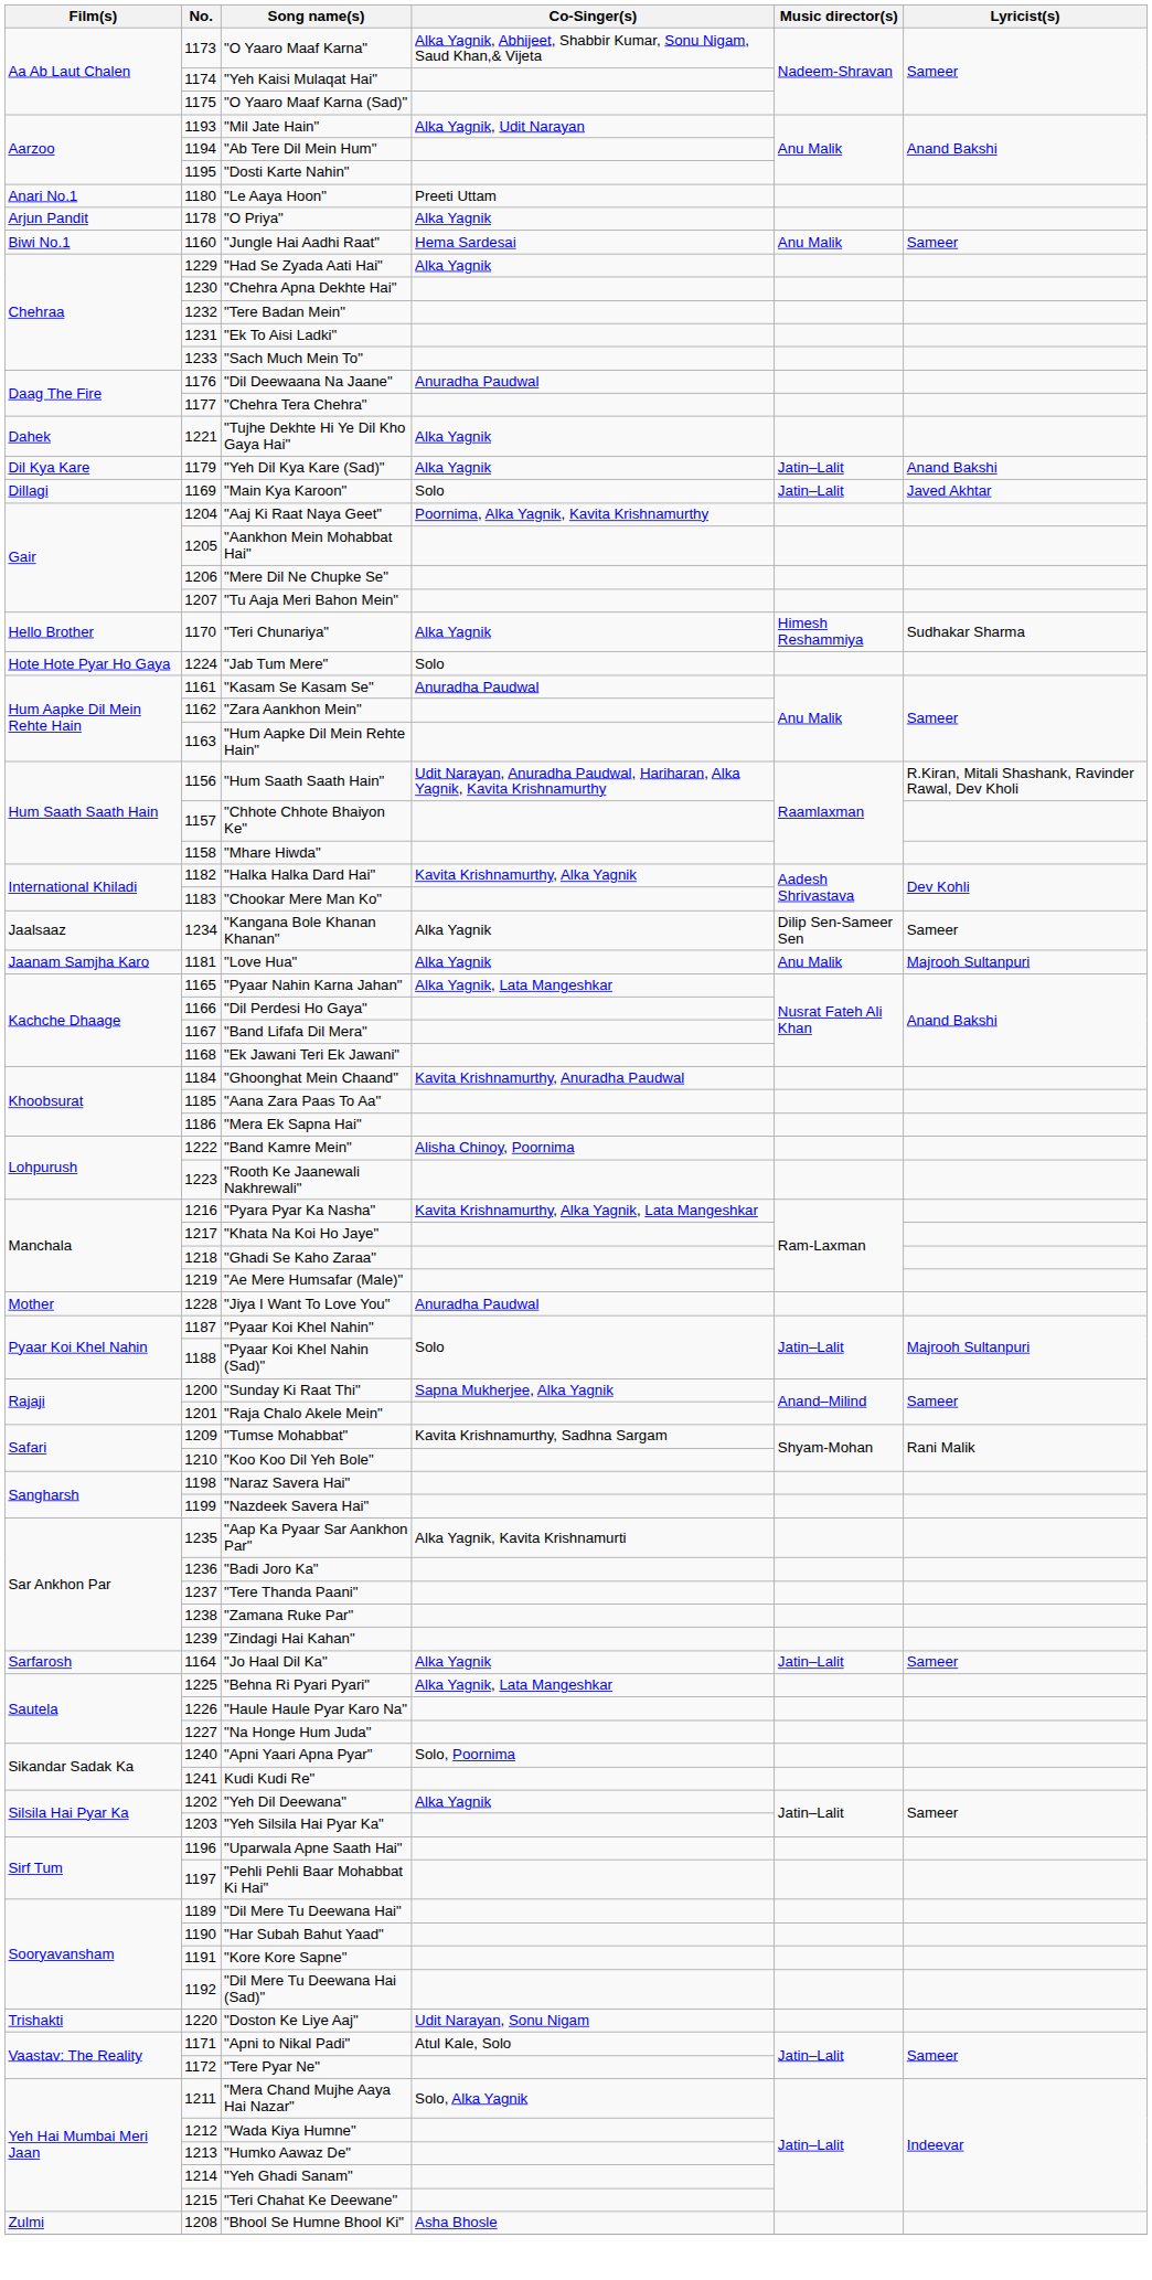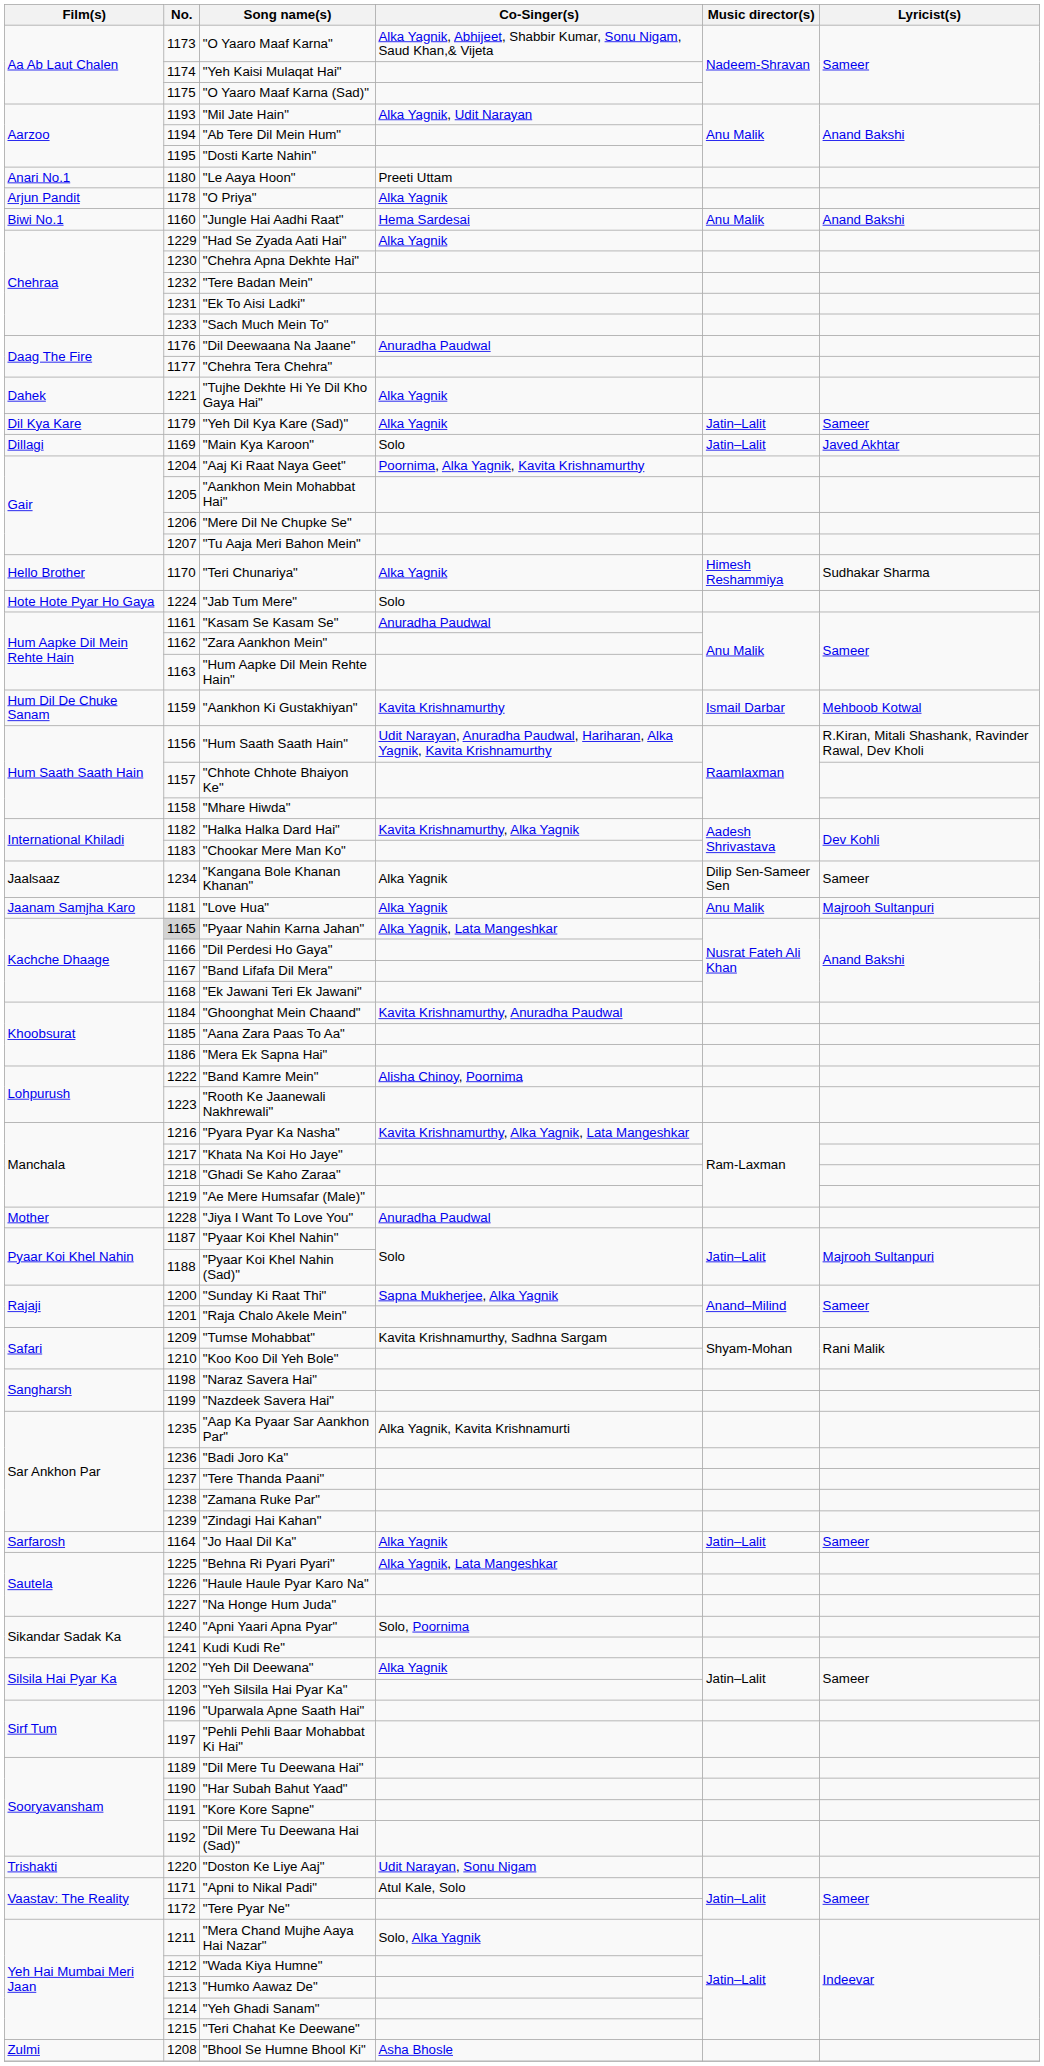 <table class="wikitable sortable">
 <tr>
 <th>Film(s)</th>
 <th>No.</th>
 <th>Song name(s)</th>
 <th>Co-Singer(s)</th>
 <th>Music director(s)</th>
 <th>Lyricist(s)</th>
 </tr>
 <tr>
 <td rowspan="3"><a href='#'>Aa Ab Laut Chalen</a></td>
 <td>1173</td>
 <td>"O Yaaro Maaf Karna"</td>
 <td><a href='#'>Alka Yagnik</a>, <a href='#'>Abhijeet</a>, Shabbir Kumar, <a href='#'>Sonu Nigam</a>, Saud Khan,& Vijeta</td>
 <td rowspan="3"><a href='#'>Nadeem-Shravan</a></td>
 <td rowspan="3"><a href='#'>Sameer</a></td>
 </tr>
 <tr>
 <td>1174</td>
 <td>"Yeh Kaisi Mulaqat Hai"</td>
 <td></td>
 </tr>
 <tr>
 <td>1175</td>
 <td>"O Yaaro Maaf Karna (Sad)"</td>
 <td></td>
 </tr>
 <tr>
 <td rowspan="3"><a href='#'>Aarzoo</a></td>
 <td>1193</td>
 <td>"Mil Jate Hain"</td>
 <td><a href='#'>Alka Yagnik</a>, <a href='#'>Udit Narayan</a></td>
 <td rowspan="3"><a href='#'>Anu Malik</a></td>
 <td rowspan="3"><a href='#'>Anand Bakshi</a></td>
 </tr>
 <tr>
 <td>1194</td>
 <td>"Ab Tere Dil Mein Hum"</td>
 <td></td>
 </tr>
 <tr>
 <td>1195</td>
 <td>"Dosti Karte Nahin"</td>
 <td></td>
 </tr>
 <tr>
 <td><a href='#'>Anari No.1</a></td>
 <td>1180</td>
 <td>"Le Aaya Hoon"</td>
 <td>Preeti Uttam</td>
 <td></td>
 <td></td>
 </tr>
 <tr>
 <td><a href='#'>Arjun Pandit</a></td>
 <td>1178</td>
 <td>"O Priya"</td>
 <td><a href='#'>Alka Yagnik</a></td>
 <td></td>
 <td></td>
 </tr>
 <tr>
 <td><a href='#'>Biwi No.1</a></td>
 <td>1160</td>
 <td>"Jungle Hai Aadhi Raat"</td>
 <td><a href='#'>Hema Sardesai</a></td>
 <td><a href='#'>Anu Malik</a></td>
-<td><a href='#'>Sameer</a></td>
+<td><a href='#'>Anand Bakshi</a></td>
 </tr>
 <tr>
 <td rowspan="5"><a href='#'>Chehraa</a></td>
 <td>1229</td>
 <td>"Had Se Zyada Aati Hai"</td>
 <td><a href='#'>Alka Yagnik</a></td>
 <td></td>
 <td></td>
 </tr>
 <tr>
 <td>1230</td>
 <td>"Chehra Apna Dekhte Hai"</td>
 <td></td>
 <td></td>
 <td></td>
 </tr>
 <tr>
 <td>1232</td>
 <td>"Tere Badan Mein"</td>
 <td></td>
 <td></td>
 <td></td>
 </tr>
 <tr>
 <td>1231</td>
 <td>"Ek To Aisi Ladki"</td>
 <td></td>
 <td></td>
 <td></td>
 </tr>
 <tr>
 <td>1233</td>
 <td>"Sach Much Mein To"</td>
 <td></td>
 <td></td>
 <td></td>
 </tr>
 <tr>
 <td rowspan="2"><a href='#'>Daag The Fire</a></td>
 <td>1176</td>
 <td>"Dil Deewaana Na Jaane"</td>
 <td><a href='#'>Anuradha Paudwal</a></td>
 <td></td>
 <td></td>
 </tr>
 <tr>
 <td>1177</td>
 <td>"Chehra Tera Chehra"</td>
 <td></td>
 <td></td>
 <td></td>
 </tr>
 <tr>
 <td><a href='#'>Dahek</a></td>
 <td>1221</td>
 <td>"Tujhe Dekhte Hi Ye Dil Kho Gaya Hai"</td>
 <td><a href='#'>Alka Yagnik</a></td>
 <td></td>
 <td></td>
 </tr>
 <tr>
 <td><a href='#'>Dil Kya Kare</a></td>
 <td>1179</td>
 <td>"Yeh Dil Kya Kare (Sad)"</td>
 <td><a href='#'>Alka Yagnik</a></td>
 <td><a href='#'>Jatin–Lalit</a></td>
-<td><a href='#'>Anand Bakshi</a></td>
+<td><a href='#'>Sameer</a></td>
 </tr>
 <tr>
 <td><a href='#'>Dillagi</a></td>
 <td>1169</td>
 <td>"Main Kya Karoon"</td>
 <td>Solo</td>
 <td><a href='#'>Jatin–Lalit</a></td>
 <td><a href='#'>Javed Akhtar</a></td>
 </tr>
 <tr>
 <td rowspan="4"><a href='#'>Gair</a></td>
 <td>1204</td>
 <td>"Aaj Ki Raat Naya Geet"</td>
 <td><a href='#'>Poornima</a>, <a href='#'>Alka Yagnik</a>, <a href='#'>Kavita Krishnamurthy</a></td>
 <td></td>
 <td></td>
 </tr>
 <tr>
 <td>1205</td>
 <td>"Aankhon Mein Mohabbat Hai"</td>
 <td></td>
 <td></td>
 <td></td>
 </tr>
 <tr>
 <td>1206</td>
 <td>"Mere Dil Ne Chupke Se"</td>
 <td></td>
 <td></td>
 <td></td>
 </tr>
 <tr>
 <td>1207</td>
 <td>"Tu Aaja Meri Bahon Mein"</td>
 <td></td>
 <td></td>
 <td></td>
 </tr>
 <tr>
 <td><a href='#'>Hello Brother</a></td>
 <td>1170</td>
 <td>"Teri Chunariya"</td>
 <td><a href='#'>Alka Yagnik</a></td>
 <td><a href='#'>Himesh Reshammiya</a></td>
 <td>Sudhakar Sharma</td>
 </tr>
 <tr>
 <td><a href='#'>Hote Hote Pyar Ho Gaya</a></td>
 <td>1224</td>
 <td>"Jab Tum Mere"</td>
 <td>Solo</td>
 <td></td>
 <td></td>
 </tr>
 <tr>
 <td rowspan="3"><a href='#'>Hum Aapke Dil Mein Rehte Hain</a></td>
 <td>1161</td>
 <td>"Kasam Se Kasam Se"</td>
 <td><a href='#'>Anuradha Paudwal</a></td>
 <td rowspan="3"><a href='#'>Anu Malik</a></td>
 <td rowspan="3"><a href='#'>Sameer</a></td>
 </tr>
 <tr>
 <td>1162</td>
 <td>"Zara Aankhon Mein"</td>
 <td></td>
 </tr>
 <tr>
 <td>1163</td>
 <td>"Hum Aapke Dil Mein Rehte Hain"</td>
 <td></td>
 </tr>
 <tr>
+<td><a href='#'>Hum Dil De Chuke Sanam</a></td>
+<td>1159</td>
+<td>"Aankhon Ki Gustakhiyan"</td>
+<td><a href='#'>Kavita Krishnamurthy</a></td>
+<td><a href='#'>Ismail Darbar</a></td>
+<td><a href='#'>Mehboob Kotwal</a></td>
+</tr>
+<tr>
 <td rowspan="3"><a href='#'>Hum Saath Saath Hain</a></td>
 <td>1156</td>
 <td>"Hum Saath Saath Hain"</td>
 <td><a href='#'>Udit Narayan</a>, <a href='#'>Anuradha Paudwal</a>, <a href='#'>Hariharan</a>, <a href='#'>Alka Yagnik</a>, <a href='#'>Kavita Krishnamurthy</a></td>
 <td rowspan="3"><a href='#'>Raamlaxman</a></td>
 <td>R.Kiran, Mitali Shashank, Ravinder Rawal, Dev Kholi</td>
 </tr>
 <tr>
 <td>1157</td>
 <td>"Chhote Chhote Bhaiyon Ke"</td>
 <td></td>
 <td></td>
 </tr>
 <tr>
 <td>1158</td>
 <td>"Mhare Hiwda"</td>
 <td></td>
 <td></td>
 </tr>
 <tr>
 <td rowspan="2"><a href='#'>International Khiladi</a></td>
 <td>1182</td>
 <td>"Halka Halka Dard Hai"</td>
 <td><a href='#'>Kavita Krishnamurthy</a>, <a href='#'>Alka Yagnik</a></td>
 <td rowspan="2"><a href='#'>Aadesh Shrivastava</a></td>
 <td rowspan="2"><a href='#'>Dev Kohli</a></td>
 </tr>
 <tr>
 <td>1183</td>
 <td>"Chookar Mere Man Ko"</td>
 <td></td>
 </tr>
 <tr>
 <td>Jaalsaaz</td>
 <td>1234</td>
 <td>"Kangana Bole Khanan Khanan"</td>
 <td>Alka Yagnik</td>
 <td>Dilip Sen-Sameer Sen</td>
 <td>Sameer</td>
 </tr>
 <tr>
 <td><a href='#'>Jaanam Samjha Karo</a></td>
 <td>1181</td>
 <td>"Love Hua"</td>
 <td><a href='#'>Alka Yagnik</a></td>
 <td><a href='#'>Anu Malik</a></td>
 <td><a href='#'>Majrooh Sultanpuri</a></td>
 </tr>
 <tr>
 <td rowspan="4"><a href='#'>Kachche Dhaage</a></td>
-<td>1165</td>
+<td style="background: lightgrey;">1165</td>
 <td>"Pyaar Nahin Karna Jahan"</td>
 <td><a href='#'>Alka Yagnik</a>, <a href='#'>Lata Mangeshkar</a></td>
 <td rowspan="4"><a href='#'>Nusrat Fateh Ali Khan</a></td>
 <td rowspan="4"><a href='#'>Anand Bakshi</a></td>
 </tr>
 <tr>
 <td>1166</td>
 <td>"Dil Perdesi Ho Gaya"</td>
 <td></td>
 </tr>
 <tr>
 <td>1167</td>
 <td>"Band Lifafa Dil Mera"</td>
 <td></td>
 </tr>
 <tr>
 <td>1168</td>
 <td>"Ek Jawani Teri Ek Jawani"</td>
 <td></td>
 </tr>
 <tr>
 <td rowspan="3"><a href='#'>Khoobsurat</a></td>
 <td>1184</td>
 <td>"Ghoonghat Mein Chaand"</td>
 <td><a href='#'>Kavita Krishnamurthy</a>, <a href='#'>Anuradha Paudwal</a></td>
 <td></td>
 <td></td>
 </tr>
 <tr>
 <td>1185</td>
 <td>"Aana Zara Paas To Aa"</td>
 <td></td>
 <td></td>
 <td></td>
 </tr>
 <tr>
 <td>1186</td>
 <td>"Mera Ek Sapna Hai"</td>
 <td></td>
 <td></td>
 <td></td>
 </tr>
 <tr>
 <td rowspan="2"><a href='#'>Lohpurush</a></td>
 <td>1222</td>
 <td>"Band Kamre Mein"</td>
 <td><a href='#'>Alisha Chinoy</a>, <a href='#'>Poornima</a></td>
 <td></td>
 <td></td>
 </tr>
 <tr>
 <td>1223</td>
 <td>"Rooth Ke Jaanewali Nakhrewali"</td>
 <td></td>
 <td></td>
 <td></td>
 </tr>
 <tr>
 <td rowspan="4">Manchala</td>
 <td>1216</td>
 <td>"Pyara Pyar Ka Nasha"</td>
 <td><a href='#'>Kavita Krishnamurthy</a>, <a href='#'>Alka Yagnik</a>, <a href='#'>Lata Mangeshkar</a></td>
 <td rowspan="4">Ram-Laxman</td>
 <td></td>
 </tr>
 <tr>
 <td>1217</td>
 <td>"Khata Na Koi Ho Jaye"</td>
 <td></td>
 <td></td>
 </tr>
 <tr>
 <td>1218</td>
 <td>"Ghadi Se Kaho Zaraa"</td>
 <td></td>
 <td></td>
 </tr>
 <tr>
 <td>1219</td>
 <td>"Ae Mere Humsafar (Male)"</td>
 <td></td>
 <td></td>
 </tr>
 <tr>
 <td><a href='#'>Mother</a></td>
 <td>1228</td>
 <td>"Jiya I Want To Love You"</td>
 <td><a href='#'>Anuradha Paudwal</a></td>
 <td></td>
 <td></td>
 </tr>
 <tr>
 <td rowspan="2"><a href='#'>Pyaar Koi Khel Nahin</a></td>
 <td>1187</td>
 <td>"Pyaar Koi Khel Nahin"</td>
 <td rowspan="2">Solo</td>
 <td rowspan="2"><a href='#'>Jatin–Lalit</a></td>
 <td rowspan="2"><a href='#'>Majrooh Sultanpuri</a></td>
 </tr>
 <tr>
 <td>1188</td>
 <td>"Pyaar Koi Khel Nahin (Sad)"</td>
 </tr>
 <tr>
 <td rowspan="2"><a href='#'>Rajaji</a></td>
 <td>1200</td>
 <td>"Sunday Ki Raat Thi"</td>
 <td><a href='#'>Sapna Mukherjee</a>, <a href='#'>Alka Yagnik</a></td>
 <td rowspan="2"><a href='#'>Anand–Milind</a></td>
 <td rowspan="2"><a href='#'>Sameer</a></td>
 </tr>
 <tr>
 <td>1201</td>
 <td>"Raja Chalo Akele Mein"</td>
 <td></td>
 </tr>
 <tr>
 <td rowspan="2"><a href='#'>Safari</a></td>
 <td>1209</td>
 <td>"Tumse Mohabbat"</td>
 <td>Kavita Krishnamurthy, Sadhna Sargam</td>
 <td rowspan="2">Shyam-Mohan</td>
 <td rowspan="2">Rani Malik</td>
 </tr>
 <tr>
 <td>1210</td>
 <td>"Koo Koo Dil Yeh Bole"</td>
 <td></td>
 </tr>
 <tr>
 <td rowspan="2"><a href='#'>Sangharsh</a></td>
 <td>1198</td>
 <td>"Naraz Savera Hai"</td>
 <td></td>
 <td></td>
 <td></td>
 </tr>
 <tr>
 <td>1199</td>
 <td>"Nazdeek Savera Hai"</td>
 <td></td>
 <td></td>
 <td></td>
 </tr>
 <tr>
 <td rowspan="5">Sar Ankhon Par</td>
 <td>1235</td>
 <td>"Aap Ka Pyaar Sar Aankhon Par"</td>
 <td>Alka Yagnik, Kavita Krishnamurti</td>
 <td></td>
 <td></td>
 </tr>
 <tr>
 <td>1236</td>
 <td>"Badi Joro Ka"</td>
 <td></td>
 <td></td>
 <td></td>
 </tr>
 <tr>
 <td>1237</td>
 <td>"Tere Thanda Paani"</td>
 <td></td>
 <td></td>
 <td></td>
 </tr>
 <tr>
 <td>1238</td>
 <td>"Zamana Ruke Par"</td>
 <td></td>
 <td></td>
 <td></td>
 </tr>
 <tr>
 <td>1239</td>
 <td>"Zindagi Hai Kahan"</td>
 <td></td>
 <td></td>
 <td></td>
 </tr>
 <tr>
 <td><a href='#'>Sarfarosh</a></td>
 <td>1164</td>
 <td>"Jo Haal Dil Ka"</td>
 <td><a href='#'>Alka Yagnik</a></td>
 <td><a href='#'>Jatin–Lalit</a></td>
 <td><a href='#'>Sameer</a></td>
 </tr>
 <tr>
 <td rowspan="3"><a href='#'>Sautela</a></td>
 <td>1225</td>
 <td>"Behna Ri Pyari Pyari"</td>
 <td><a href='#'>Alka Yagnik</a>, <a href='#'>Lata Mangeshkar</a></td>
 <td></td>
 <td></td>
 </tr>
 <tr>
 <td>1226</td>
 <td>"Haule Haule Pyar Karo Na"</td>
 <td></td>
 <td></td>
 <td></td>
 </tr>
 <tr>
 <td>1227</td>
 <td>"Na Honge Hum Juda"</td>
 <td></td>
 <td></td>
 <td></td>
 </tr>
 <tr>
 <td rowspan="2">Sikandar Sadak Ka</td>
 <td>1240</td>
 <td>"Apni Yaari Apna Pyar"</td>
 <td>Solo, <a href='#'>Poornima</a></td>
 <td></td>
 <td></td>
 </tr>
 <tr>
 <td>1241</td>
 <td>Kudi Kudi Re"</td>
 <td></td>
 <td></td>
 <td></td>
 </tr>
 <tr>
 <td rowspan="2"><a href='#'>Silsila Hai Pyar Ka</a></td>
 <td>1202</td>
 <td>"Yeh Dil Deewana"</td>
 <td><a href='#'>Alka Yagnik</a></td>
 <td rowspan="2">Jatin–Lalit</td>
 <td rowspan="2">Sameer</td>
 </tr>
 <tr>
 <td>1203</td>
 <td>"Yeh Silsila Hai Pyar Ka"</td>
 <td></td>
 </tr>
 <tr>
 <td rowspan="2"><a href='#'>Sirf Tum</a></td>
 <td>1196</td>
 <td>"Uparwala Apne Saath Hai"</td>
 <td></td>
 <td></td>
 <td></td>
 </tr>
 <tr>
 <td>1197</td>
 <td>"Pehli Pehli Baar Mohabbat Ki Hai"</td>
 <td></td>
 <td></td>
 <td></td>
 </tr>
 <tr>
 <td rowspan="4"><a href='#'>Sooryavansham</a></td>
 <td>1189</td>
 <td>"Dil Mere Tu Deewana Hai"</td>
 <td></td>
 <td></td>
 <td></td>
 </tr>
 <tr>
 <td>1190</td>
 <td>"Har Subah Bahut Yaad"</td>
 <td></td>
 <td></td>
 <td></td>
 </tr>
 <tr>
 <td>1191</td>
 <td>"Kore Kore Sapne"</td>
 <td></td>
 <td></td>
 <td></td>
 </tr>
 <tr>
 <td>1192</td>
 <td>"Dil Mere Tu Deewana Hai (Sad)"</td>
 <td></td>
 <td></td>
 <td></td>
 </tr>
 <tr>
 <td><a href='#'>Trishakti</a></td>
 <td>1220</td>
 <td>"Doston Ke Liye Aaj"</td>
 <td><a href='#'>Udit Narayan</a>, <a href='#'>Sonu Nigam</a></td>
 <td></td>
 <td></td>
 </tr>
 <tr>
 <td rowspan="2"><a href='#'>Vaastav: The Reality</a></td>
 <td>1171</td>
 <td>"Apni to Nikal Padi"</td>
 <td>Atul Kale, Solo</td>
 <td rowspan="2"><a href='#'>Jatin–Lalit</a></td>
 <td rowspan="2"><a href='#'>Sameer</a></td>
 </tr>
 <tr>
 <td>1172</td>
 <td>"Tere Pyar Ne"</td>
 <td></td>
 </tr>
 <tr>
 <td rowspan="5"><a href='#'>Yeh Hai Mumbai Meri Jaan</a></td>
 <td>1211</td>
 <td>"Mera Chand Mujhe Aaya Hai Nazar"</td>
 <td>Solo, <a href='#'>Alka Yagnik</a></td>
 <td rowspan="5"><a href='#'>Jatin–Lalit</a></td>
 <td rowspan="5"><a href='#'>Indeevar</a></td>
 </tr>
 <tr>
 <td>1212</td>
 <td>"Wada Kiya Humne"</td>
 <td></td>
 </tr>
 <tr>
 <td>1213</td>
 <td>"Humko Aawaz De"</td>
 <td></td>
 </tr>
 <tr>
 <td>1214</td>
 <td>"Yeh Ghadi Sanam"</td>
 <td></td>
 </tr>
 <tr>
 <td>1215</td>
 <td>"Teri Chahat Ke Deewane"</td>
 <td></td>
 </tr>
 <tr>
 <td><a href='#'>Zulmi</a></td>
 <td>1208</td>
 <td>"Bhool Se Humne Bhool Ki"</td>
 <td><a href='#'>Asha Bhosle</a></td>
 <td></td>
 <td></td>
 </tr>
 <tr>
 </tr>
 </table>
